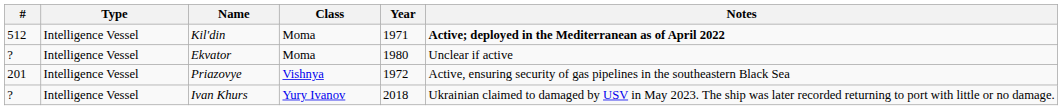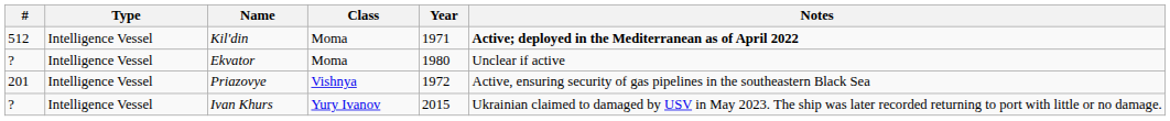 <table class="wikitable">
 <tr>
 <th>#</th>
 <th>Type</th>
 <th>Name</th>
 <th>Class</th>
 <th>Year</th>
 <th style="width:60%">Notes</th>
 </tr>
 <tr>
 <td>512</td>
 <td>Intelligence Vessel</td>
 <td><em>Kil'din</em></td>
 <td>Moma</td>
 <td>1971</td>
 <td><strong>Active; deployed in the Mediterranean as of April 2022</strong></td>
 </tr>
 <tr>
 <td>?</td>
 <td>Intelligence Vessel</td>
 <td><em>Ekvator</em></td>
 <td>Moma</td>
 <td>1980</td>
 <td>Unclear if active</td>
 </tr>
 <tr>
 <td>201</td>
 <td>Intelligence Vessel</td>
 <td><em>Priazovye</em></td>
 <td><a href='#'>Vishnya</a></td>
 <td>1972</td>
 <td>Active, ensuring security of gas pipelines in the southeastern Black Sea</td>
 </tr>
 <tr>
 <td>?</td>
 <td>Intelligence Vessel</td>
 <td><em>Ivan Khurs</em></td>
 <td><a href='#'>Yury Ivanov</a></td>
-<td>2018</td>
+<td>2015</td>
 <td>Ukrainian claimed to damaged by <a href='#'>USV</a> in May 2023. The ship was later recorded returning to port with little or no damage.</td>
 </tr>
 </table>
